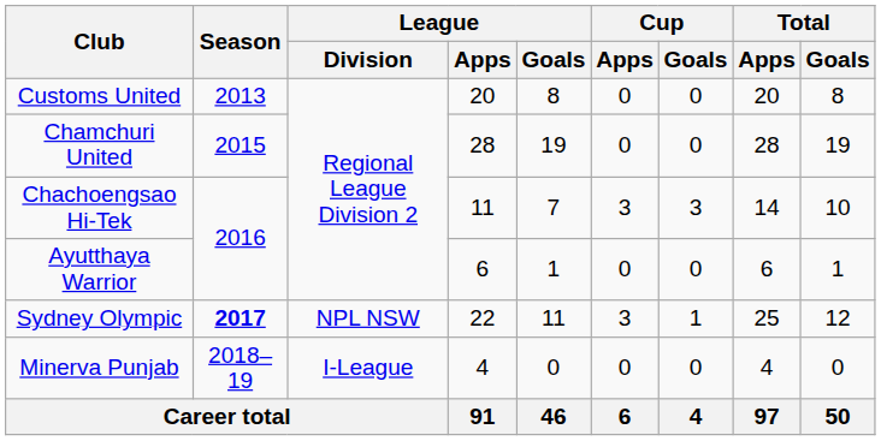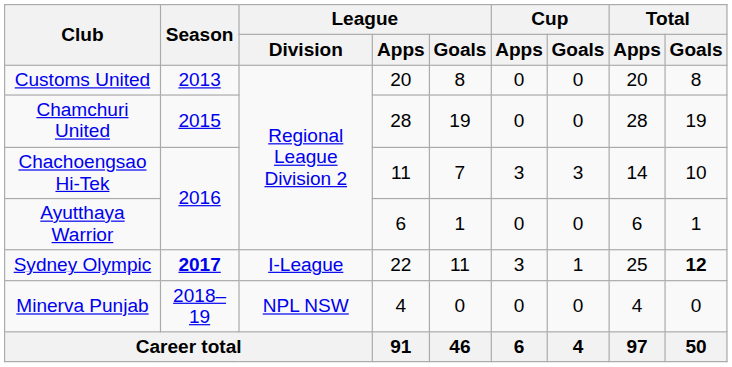 <table class="wikitable" style="text-align: center">
 <tr>
 <th rowspan="2">Club</th>
 <th rowspan="2">Season</th>
 <th colspan="3">League</th>
 <th colspan="2">Cup</th>
 <th colspan="2">Total</th>
 </tr>
 <tr>
 <th>Division</th>
 <th>Apps</th>
 <th>Goals</th>
 <th>Apps</th>
 <th>Goals</th>
 <th>Apps</th>
 <th>Goals</th>
 </tr>
 <tr>
 <td><a href='#'>Customs United</a></td>
 <td><a href='#'>2013</a></td>
 <td rowspan="4"><a href='#'>Regional League Division 2</a></td>
 <td>20</td>
 <td>8</td>
 <td>0</td>
 <td>0</td>
 <td>20</td>
 <td>8</td>
 </tr>
 <tr>
 <td><a href='#'>Chamchuri United</a></td>
 <td><a href='#'>2015</a></td>
 <td>28</td>
 <td>19</td>
 <td>0</td>
 <td>0</td>
 <td>28</td>
 <td>19</td>
 </tr>
 <tr>
 <td><a href='#'>Chachoengsao Hi-Tek</a></td>
 <td rowspan="2"><a href='#'>2016</a></td>
 <td>11</td>
 <td>7</td>
 <td>3</td>
 <td>3</td>
 <td>14</td>
 <td>10</td>
 </tr>
 <tr>
 <td><a href='#'>Ayutthaya Warrior</a></td>
 <td>6</td>
 <td>1</td>
 <td>0</td>
 <td>0</td>
 <td>6</td>
 <td>1</td>
 </tr>
 <tr>
 <td><a href='#'>Sydney Olympic</a></td>
 <td><strong><a href='#'>2017</a></strong></td>
-<td><a href='#'>NPL NSW</a></td>
+<td><a href='#'>I-League</a></td>
 <td>22</td>
 <td>11</td>
 <td>3</td>
 <td>1</td>
 <td>25</td>
-<td>12</td>
+<td><strong>12</strong></td>
 </tr>
 <tr>
 <td><a href='#'>Minerva Punjab</a></td>
 <td><a href='#'>2018–19</a></td>
-<td><a href='#'>I-League</a></td>
+<td><a href='#'>NPL NSW</a></td>
 <td>4</td>
 <td>0</td>
 <td>0</td>
 <td>0</td>
 <td>4</td>
 <td>0</td>
 </tr>
 <tr>
 <th colspan=3>Career total</th>
 <th>91</th>
 <th>46</th>
 <th>6</th>
 <th>4</th>
 <th>97</th>
 <th>50</th>
 </tr>
 </table>
